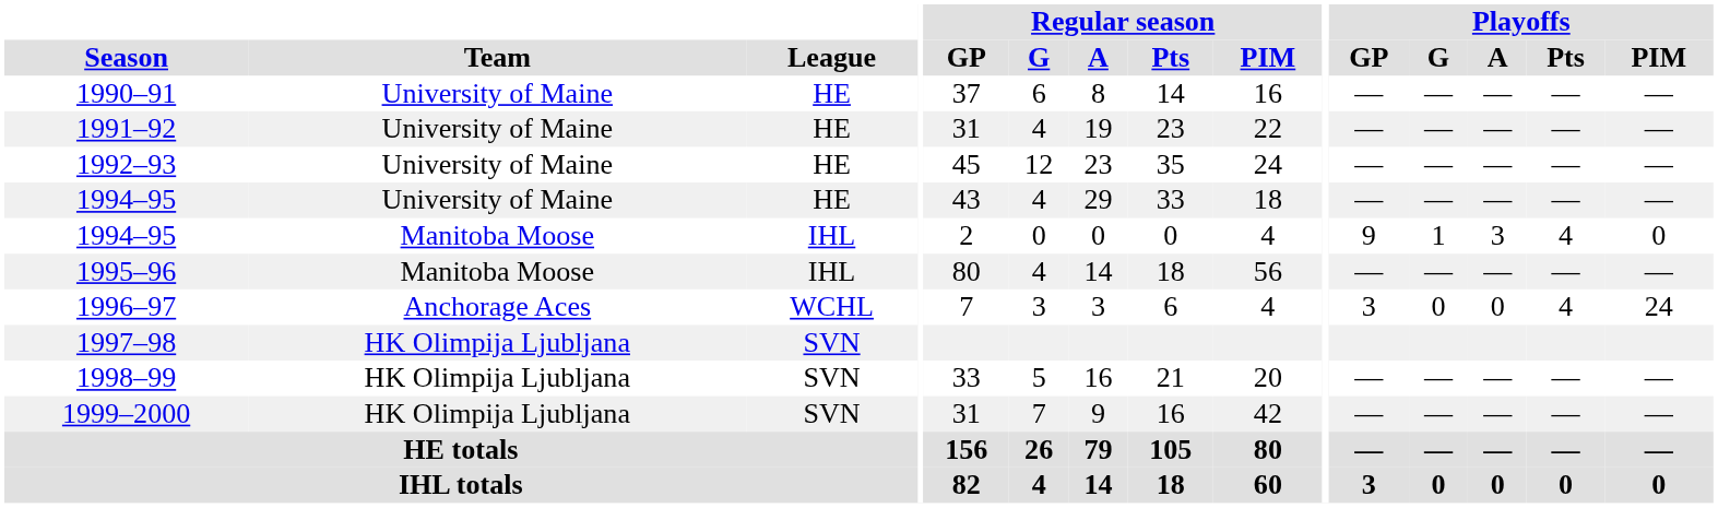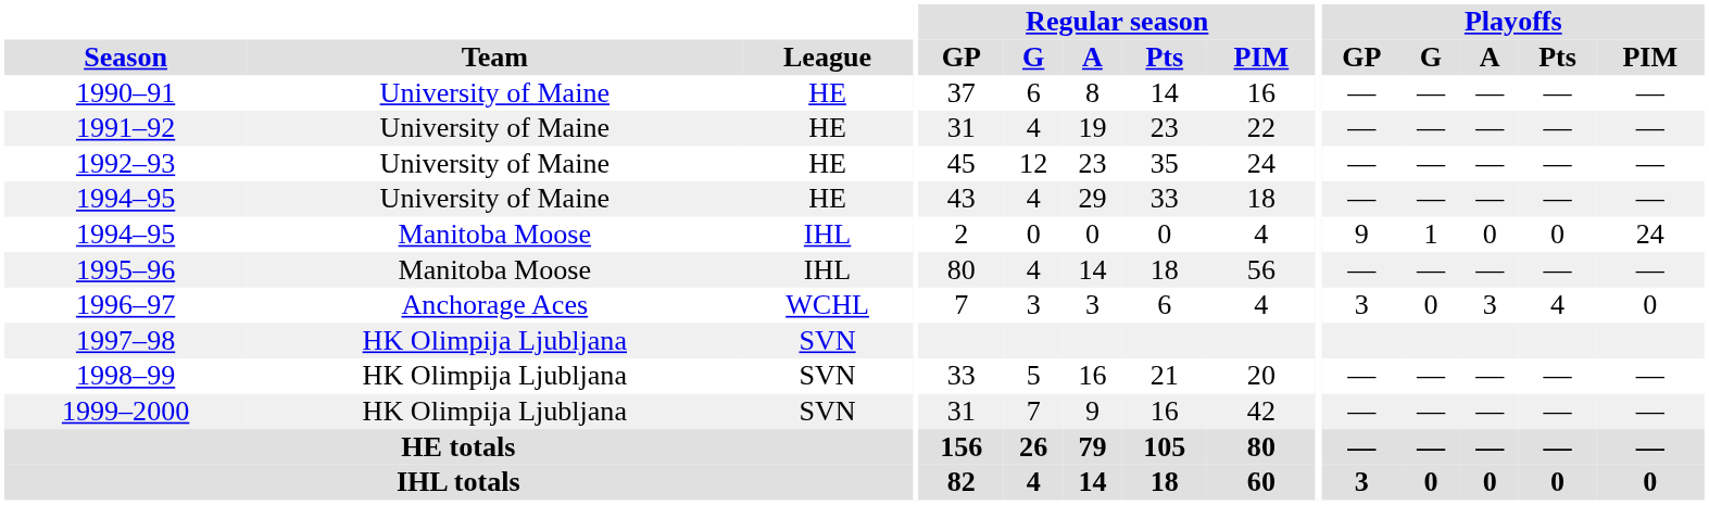 <table border="0" cellpadding="1" cellspacing="0" style="text-align:center; width:60em">
 <tr bgcolor="#e0e0e0">
 <th colspan="3" bgcolor="#ffffff"></th>
 <th rowspan="99" bgcolor="#ffffff"></th>
 <th colspan="5"><a href='#'>Regular season</a></th>
 <th rowspan="99" bgcolor="#ffffff"></th>
 <th colspan="5"><a href='#'>Playoffs</a></th>
 </tr>
 <tr bgcolor="#e0e0e0">
 <th><a href='#'>Season</a></th>
 <th>Team</th>
 <th>League</th>
 <th>GP</th>
 <th><a href='#'>G</a></th>
 <th><a href='#'>A</a></th>
 <th><a href='#'>Pts</a></th>
 <th><a href='#'>PIM</a></th>
 <th>GP</th>
 <th>G</th>
 <th>A</th>
 <th>Pts</th>
 <th>PIM</th>
 </tr>
 <tr>
 <td><a href='#'>1990–91</a></td>
 <td><a href='#'>University of Maine</a></td>
 <td><a href='#'>HE</a></td>
 <td>37</td>
 <td>6</td>
 <td>8</td>
 <td>14</td>
 <td>16</td>
 <td>—</td>
 <td>—</td>
 <td>—</td>
 <td>—</td>
 <td>—</td>
 </tr>
 <tr bgcolor="#f0f0f0">
 <td><a href='#'>1991–92</a></td>
 <td>University of Maine</td>
 <td>HE</td>
 <td>31</td>
 <td>4</td>
 <td>19</td>
 <td>23</td>
 <td>22</td>
 <td>—</td>
 <td>—</td>
 <td>—</td>
 <td>—</td>
 <td>—</td>
 </tr>
 <tr>
 <td><a href='#'>1992–93</a></td>
 <td>University of Maine</td>
 <td>HE</td>
 <td>45</td>
 <td>12</td>
 <td>23</td>
 <td>35</td>
 <td>24</td>
 <td>—</td>
 <td>—</td>
 <td>—</td>
 <td>—</td>
 <td>—</td>
 </tr>
 <tr bgcolor="#f0f0f0">
 <td><a href='#'>1994–95</a></td>
 <td>University of Maine</td>
 <td>HE</td>
 <td>43</td>
 <td>4</td>
 <td>29</td>
 <td>33</td>
 <td>18</td>
 <td>—</td>
 <td>—</td>
 <td>—</td>
 <td>—</td>
 <td>—</td>
 </tr>
 <tr>
 <td><a href='#'>1994–95</a></td>
 <td><a href='#'>Manitoba Moose</a></td>
 <td><a href='#'>IHL</a></td>
 <td>2</td>
 <td>0</td>
 <td>0</td>
 <td>0</td>
 <td>4</td>
 <td>9</td>
 <td>1</td>
-<td>3</td>
-<td>4</td>
 <td>0</td>
+<td>0</td>
+<td>24</td>
 </tr>
 <tr bgcolor="#f0f0f0">
 <td><a href='#'>1995–96</a></td>
 <td>Manitoba Moose</td>
 <td>IHL</td>
 <td>80</td>
 <td>4</td>
 <td>14</td>
 <td>18</td>
 <td>56</td>
 <td>—</td>
 <td>—</td>
 <td>—</td>
 <td>—</td>
 <td>—</td>
 </tr>
 <tr>
 <td><a href='#'>1996–97</a></td>
 <td><a href='#'>Anchorage Aces</a></td>
 <td><a href='#'>WCHL</a></td>
 <td>7</td>
 <td>3</td>
 <td>3</td>
 <td>6</td>
 <td>4</td>
 <td>3</td>
 <td>0</td>
+<td>3</td>
+<td>4</td>
 <td>0</td>
-<td>4</td>
-<td>24</td>
 </tr>
 <tr bgcolor="#f0f0f0">
 <td><a href='#'>1997–98</a></td>
 <td><a href='#'>HK Olimpija Ljubljana</a></td>
 <td><a href='#'>SVN</a></td>
 <td></td>
 <td></td>
 <td></td>
 <td></td>
 <td></td>
 <td></td>
 <td></td>
 <td></td>
 <td></td>
 <td></td>
 </tr>
 <tr>
 <td><a href='#'>1998–99</a></td>
 <td>HK Olimpija Ljubljana</td>
 <td>SVN</td>
 <td>33</td>
 <td>5</td>
 <td>16</td>
 <td>21</td>
 <td>20</td>
 <td>—</td>
 <td>—</td>
 <td>—</td>
 <td>—</td>
 <td>—</td>
 </tr>
 <tr bgcolor="#f0f0f0">
 <td><a href='#'>1999–2000</a></td>
 <td>HK Olimpija Ljubljana</td>
 <td>SVN</td>
 <td>31</td>
 <td>7</td>
 <td>9</td>
 <td>16</td>
 <td>42</td>
 <td>—</td>
 <td>—</td>
 <td>—</td>
 <td>—</td>
 <td>—</td>
 </tr>
 <tr bgcolor="#e0e0e0">
 <th colspan="3">HE totals</th>
 <th>156</th>
 <th>26</th>
 <th>79</th>
 <th>105</th>
 <th>80</th>
 <th>—</th>
 <th>—</th>
 <th>—</th>
 <th>—</th>
 <th>—</th>
 </tr>
 <tr bgcolor="#e0e0e0">
 <th colspan="3">IHL totals</th>
 <th>82</th>
 <th>4</th>
 <th>14</th>
 <th>18</th>
 <th>60</th>
 <th>3</th>
 <th>0</th>
 <th>0</th>
 <th>0</th>
 <th>0</th>
 </tr>
 </table>
